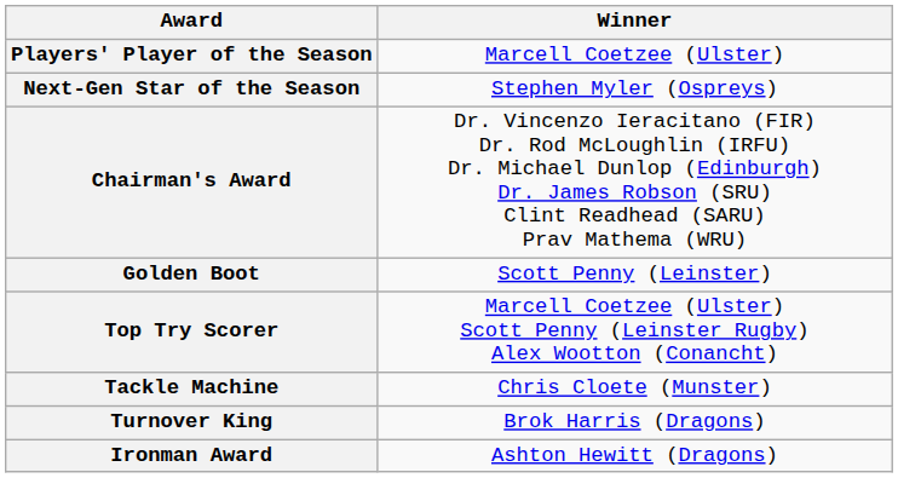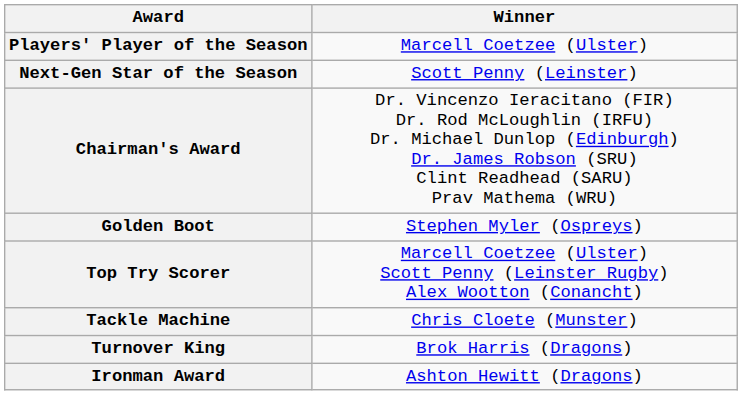 <table class="wikitable" style="font-size:95%; text-align:center;">
 <tr>
 <th style="width:215px;">Award</th>
 <th style="width:300px;">Winner</th>
 </tr>
 <tr>
 <th>Players' Player of the Season</th>
 <td> <a href='#'>Marcell Coetzee</a> (<a href='#'>Ulster</a>)</td>
 </tr>
 <tr>
 <th>Next-Gen Star of the Season</th>
-<td> <a href='#'>Stephen Myler</a> (<a href='#'>Ospreys</a>)</td>
+<td> <a href='#'>Scott Penny</a> (<a href='#'>Leinster</a>)</td>
 </tr>
 <tr>
 <th>Chairman's Award</th>
 <td> Dr. Vincenzo Ieracitano (FIR) <br>  Dr. Rod McLoughlin (IRFU) <br>  Dr. Michael Dunlop (<a href='#'>Edinburgh</a>) <br>  <a href='#'>Dr. James Robson</a> (SRU) <br>  Clint Readhead (SARU) <br>  Prav Mathema (WRU)</td>
 </tr>
 <tr>
 <th>Golden Boot</th>
-<td> <a href='#'>Scott Penny</a> (<a href='#'>Leinster</a>)</td>
+<td> <a href='#'>Stephen Myler</a> (<a href='#'>Ospreys</a>)</td>
 </tr>
 <tr>
 <th>Top Try Scorer</th>
 <td> <a href='#'>Marcell Coetzee</a> (<a href='#'>Ulster</a>) <br>  <a href='#'>Scott Penny</a> (<a href='#'>Leinster Rugby</a>) <br>  <a href='#'>Alex Wootton</a> (<a href='#'>Conancht</a>)</td>
 </tr>
 <tr>
 <th>Tackle Machine</th>
 <td> <a href='#'>Chris Cloete</a> (<a href='#'>Munster</a>)</td>
 </tr>
 <tr>
 <th>Turnover King</th>
 <td> <a href='#'>Brok Harris</a> (<a href='#'>Dragons</a>)</td>
 </tr>
 <tr>
 <th>Ironman Award</th>
 <td> <a href='#'>Ashton Hewitt</a> (<a href='#'>Dragons</a>)</td>
 </tr>
 </table>
